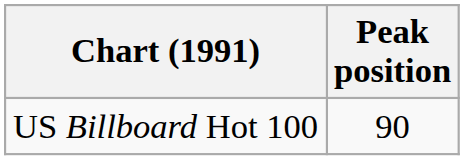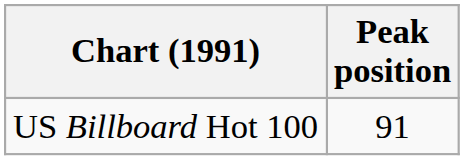 <table class="wikitable sortable">
 <tr>
 <th>Chart (1991)</th>
 <th>Peak<br>position</th>
 </tr>
 <tr>
 <td>US <em>Billboard</em> Hot 100</td>
-<td style="text-align:center;">90</td>
+<td style="text-align:center;">91</td>
 </tr>
 </table>
